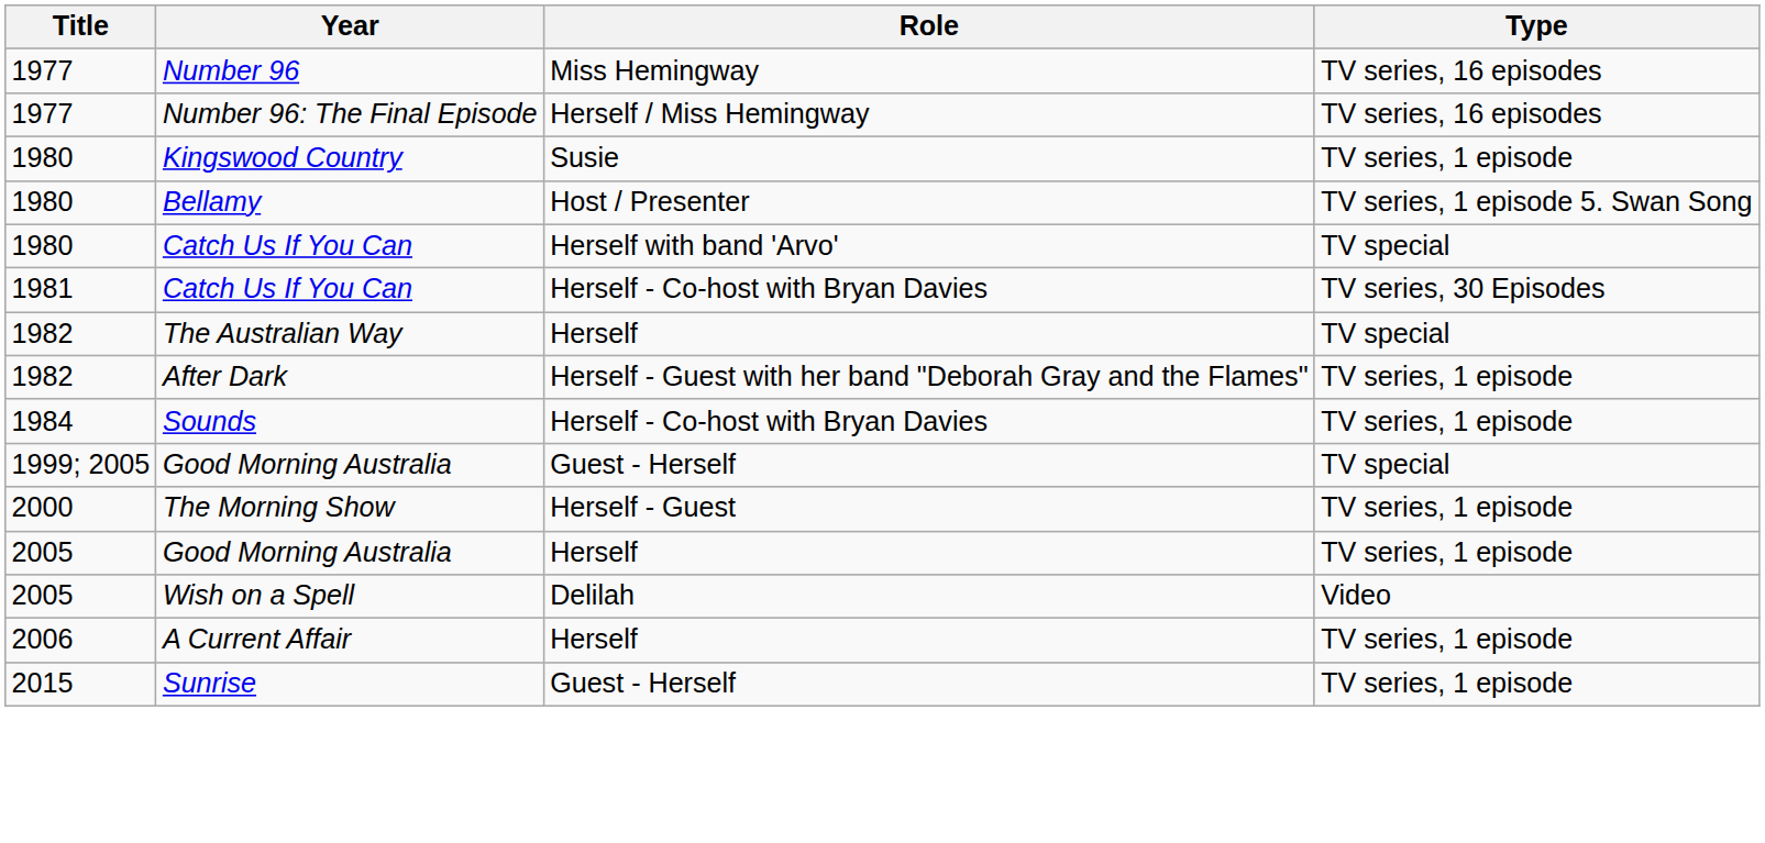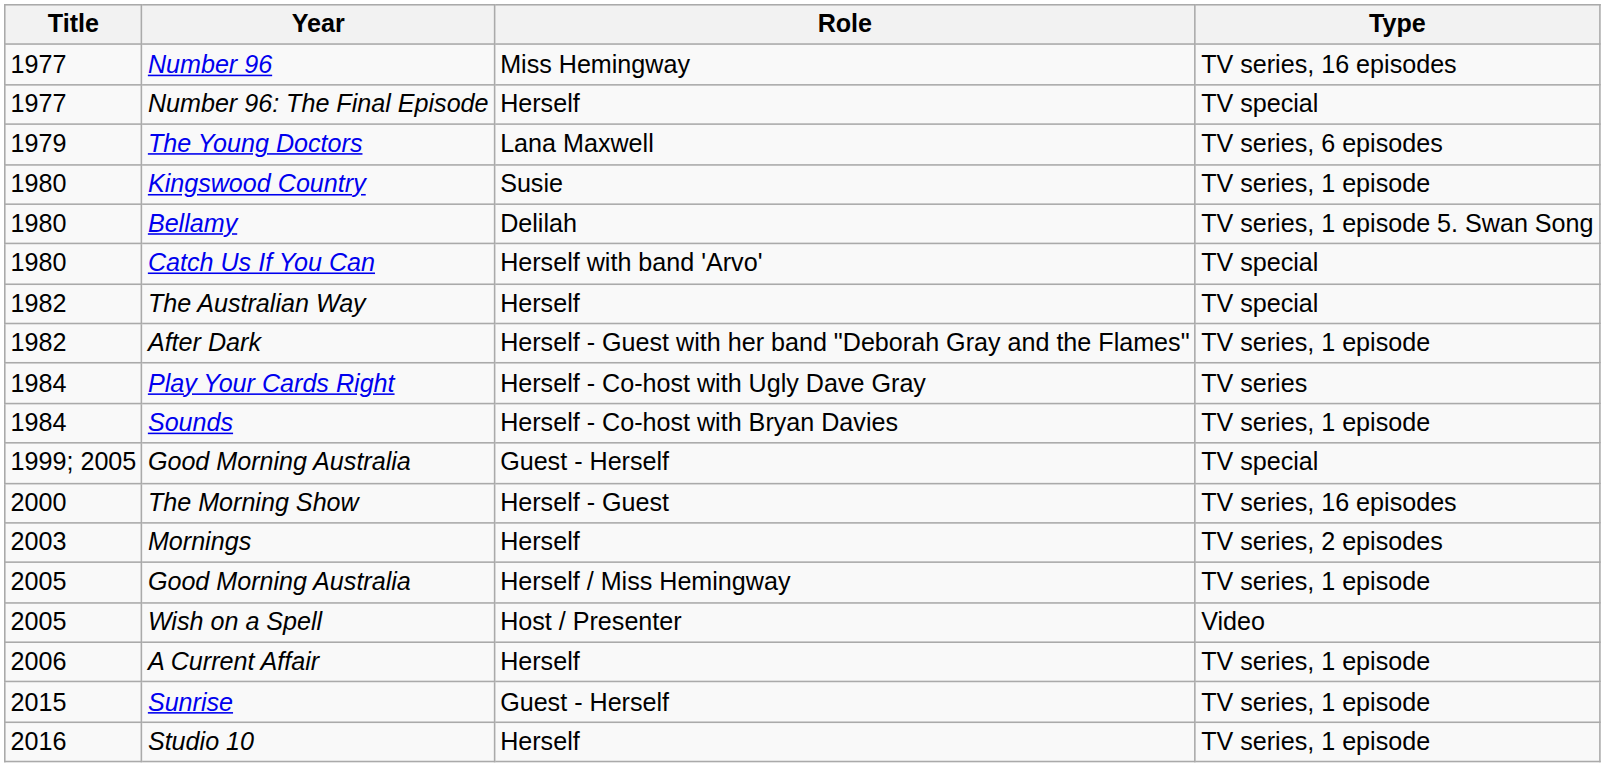 <table class="wikitable">
 <tr>
 <th>Title</th>
 <th>Year</th>
 <th>Role</th>
 <th>Type</th>
 </tr>
 <tr>
 <td>1977</td>
 <td><em><a href='#'>Number 96</a></em></td>
 <td>Miss Hemingway</td>
 <td>TV series, 16 episodes</td>
 </tr>
 <tr>
 <td>1977</td>
 <td><em>Number 96: The Final Episode</em></td>
-<td>Herself / Miss Hemingway</td>
-<td>TV series, 16 episodes</td>
+<td>Herself</td>
+<td>TV special</td>
+</tr>
+<tr>
+<td>1979</td>
+<td><em><a href='#'>The Young Doctors</a></em></td>
+<td>Lana Maxwell</td>
+<td>TV series, 6 episodes</td>
 </tr>
 <tr>
 <td>1980</td>
 <td><em><a href='#'>Kingswood Country</a></em></td>
 <td>Susie</td>
 <td>TV series, 1 episode</td>
 </tr>
 <tr>
 <td>1980</td>
 <td><em><a href='#'>Bellamy</a></em></td>
-<td>Host / Presenter</td>
+<td>Delilah</td>
 <td>TV series, 1 episode 5. Swan Song</td>
 </tr>
 <tr>
 <td>1980</td>
 <td><em><a href='#'>Catch Us If You Can</a></em></td>
 <td>Herself with band 'Arvo'</td>
 <td>TV special</td>
-</tr>
-<tr>
-<td>1981</td>
-<td><em><a href='#'>Catch Us If You Can</a></em></td>
-<td>Herself - Co-host with Bryan Davies</td>
-<td>TV series, 30 Episodes</td>
 </tr>
 <tr>
 <td>1982</td>
 <td><em>The Australian Way</em></td>
 <td>Herself</td>
 <td>TV special</td>
 </tr>
 <tr>
 <td>1982</td>
 <td><em>After Dark</em></td>
 <td>Herself - Guest with her band "Deborah Gray and the Flames"</td>
 <td>TV series, 1 episode</td>
+</tr>
+<tr>
+<td>1984</td>
+<td><em><a href='#'>Play Your Cards Right</a></em></td>
+<td>Herself - Co-host with Ugly Dave Gray</td>
+<td>TV series</td>
 </tr>
 <tr>
 <td>1984</td>
 <td><em><a href='#'>Sounds</a></em></td>
 <td>Herself - Co-host with Bryan Davies</td>
 <td>TV series, 1 episode</td>
 </tr>
 <tr>
 <td>1999; 2005</td>
 <td><em>Good Morning Australia</em></td>
 <td>Guest - Herself</td>
 <td>TV special</td>
 </tr>
 <tr>
 <td>2000</td>
 <td><em>The Morning Show</em></td>
 <td>Herself - Guest</td>
-<td>TV series, 1 episode</td>
+<td>TV series, 16 episodes</td>
+</tr>
+<tr>
+<td>2003</td>
+<td><em>Mornings</em></td>
+<td>Herself</td>
+<td>TV series, 2 episodes</td>
 </tr>
 <tr>
 <td>2005</td>
 <td><em>Good Morning Australia</em></td>
-<td>Herself</td>
+<td>Herself / Miss Hemingway</td>
 <td>TV series, 1 episode</td>
 </tr>
 <tr>
 <td>2005</td>
 <td><em>Wish on a Spell</em></td>
-<td>Delilah</td>
+<td>Host / Presenter</td>
 <td>Video</td>
 </tr>
 <tr>
 <td>2006</td>
 <td><em>A Current Affair</em></td>
 <td>Herself</td>
 <td>TV series, 1 episode</td>
 </tr>
 <tr>
 <td>2015</td>
 <td><em><a href='#'>Sunrise</a></em></td>
 <td>Guest - Herself</td>
 <td>TV series, 1 episode</td>
 </tr>
+<tr>
+<td>2016</td>
+<td><em>Studio 10</em></td>
+<td>Herself</td>
+<td>TV series, 1 episode</td>
+</tr>
 </table>
